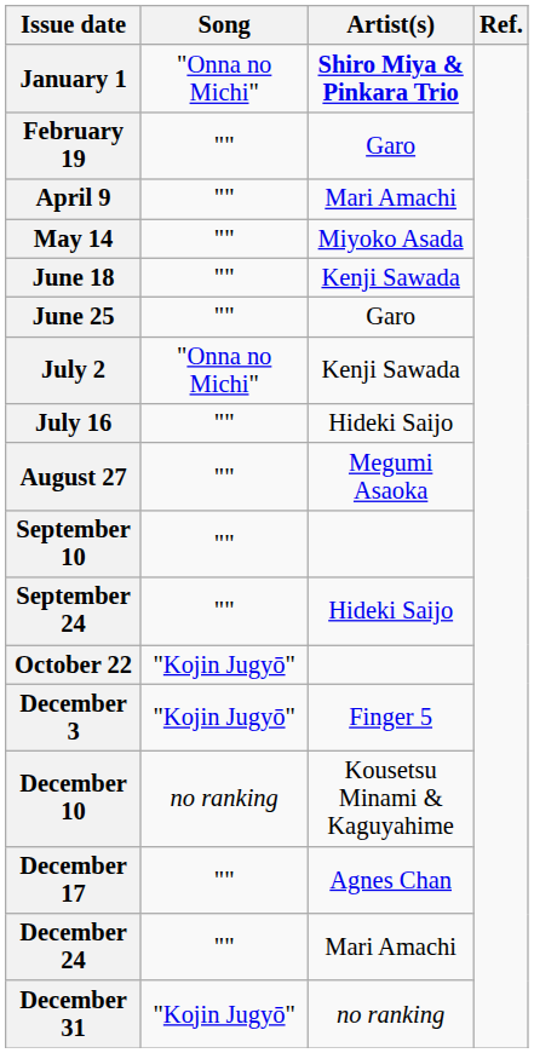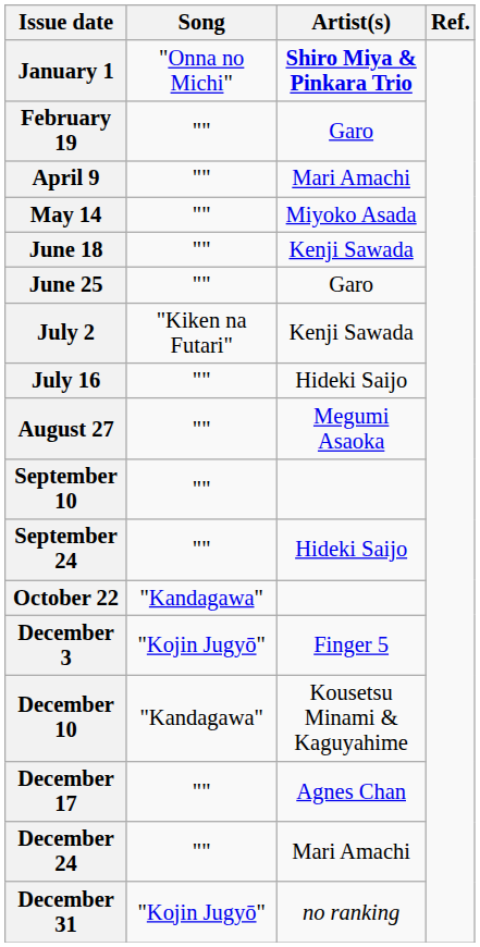 <table class="wikitable plainrowheaders" style="text-align: center">
 <tr>
 <th width="80">Issue date</th>
 <th width="100">Song</th>
 <th width="100">Artist(s)</th>
 <th width="20">Ref.</th>
 </tr>
 <tr>
 <th scope="row">January 1</th>
 <td rowspan="1">"<a href='#'>Onna no Michi</a>"</td>
 <td rowspan="1"><strong><a href='#'>Shiro Miya & Pinkara Trio</a></strong></td>
 <td rowspan="53"></td>
 </tr>
 <tr>
 <th scope="row">February 19</th>
 <td rowspan="1">""</td>
 <td rowspan="1"><a href='#'>Garo</a></td>
 </tr>
 <tr>
 <th scope="row">April 9</th>
 <td rowspan="1">""</td>
 <td rowspan="1"><a href='#'>Mari Amachi</a></td>
 </tr>
 <tr>
 <th scope="row">May 14</th>
 <td rowspan="1">""</td>
 <td rowspan="1"><a href='#'>Miyoko Asada</a></td>
 </tr>
 <tr>
 <th scope="row">June 18</th>
 <td rowspan="1">""</td>
 <td rowspan="1"><a href='#'>Kenji Sawada</a></td>
 </tr>
 <tr>
 <th scope="row">June 25</th>
 <td rowspan="1">""</td>
 <td rowspan="1">Garo</td>
 </tr>
 <tr>
 <th scope="row">July 2</th>
-<td rowspan="1">"<a href='#'>Onna no Michi</a>"</td>
+<td rowspan="1">"Kiken na Futari"</td>
 <td rowspan="1">Kenji Sawada</td>
 </tr>
 <tr>
 <th scope="row">July 16</th>
 <td rowspan="1">""</td>
 <td rowspan="1">Hideki Saijo</td>
 </tr>
 <tr>
 <th scope="row">August 27</th>
 <td rowspan="1">""</td>
 <td rowspan="1"><a href='#'>Megumi Asaoka</a></td>
 </tr>
 <tr>
 <th scope="row">September 10</th>
 <td rowspan="1">""</td>
 <td rowspan="1"></td>
 </tr>
 <tr>
 <th scope="row">September 24</th>
 <td rowspan="1">""</td>
 <td rowspan="1"><a href='#'>Hideki Saijo</a></td>
 </tr>
 <tr>
 <th scope="row">October 22</th>
-<td rowspan="1">"<a href='#'>Kojin Jugyō</a>"</td>
+<td rowspan="1">"<a href='#'>Kandagawa</a>"</td>
 <td rowspan="1"></td>
 </tr>
 <tr>
 <th scope="row">December 3</th>
 <td rowspan="1">"<a href='#'>Kojin Jugyō</a>"</td>
 <td rowspan="1"><a href='#'>Finger 5</a></td>
 </tr>
 <tr>
 <th scope="row">December 10</th>
-<td rowspan="1"><em>no ranking</em></td>
+<td rowspan="1">"Kandagawa"</td>
 <td rowspan="1">Kousetsu Minami & Kaguyahime</td>
 </tr>
 <tr>
 <th scope="row">December 17</th>
 <td rowspan="1">""</td>
 <td rowspan="1"><a href='#'>Agnes Chan</a></td>
 </tr>
 <tr>
 <th scope="row">December 24</th>
 <td rowspan="1">""</td>
 <td rowspan="1">Mari Amachi</td>
 </tr>
 <tr>
 <th scope="row">December 31</th>
 <td rowspan="1">"<a href='#'>Kojin Jugyō</a>"</td>
 <td rowspan="1"><em>no ranking</em></td>
 </tr>
 </table>
